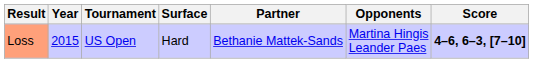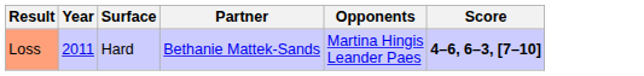 <table class="sortable wikitable">
 <tr>
 <th>Result</th>
 <th>Year</th>
-<th>Tournament</th>
 <th>Surface</th>
 <th>Partner</th>
 <th>Opponents</th>
 <th>Score</th>
 </tr>
 <tr bgcolor=#CCCCFF>
 <td bgcolor=ffa07a>Loss</td>
-<td><a href='#'>2015</a></td>
-<td><a href='#'>US Open</a></td>
+<td><a href='#'>2011</a></td>
 <td>Hard</td>
 <td> <a href='#'>Bethanie Mattek-Sands</a></td>
 <td> <a href='#'>Martina Hingis</a><br> <a href='#'>Leander Paes</a></td>
 <td><strong>4–6, 6–3, [7–10]</strong></td>
 </tr>
 </table>
